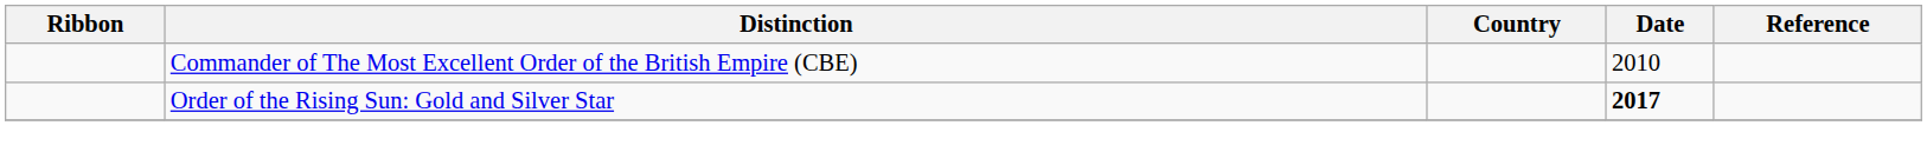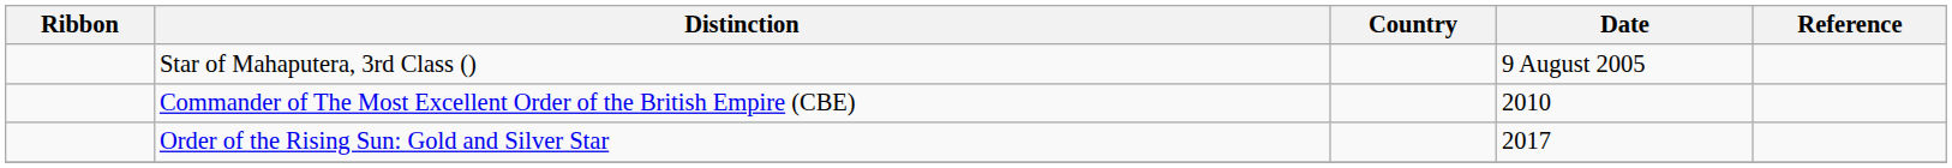 <table class="wikitable" style="width:100%">
 <tr>
 <th>Ribbon</th>
 <th>Distinction</th>
 <th>Country</th>
 <th>Date</th>
 <th>Reference</th>
+</tr>
+<tr>
+<td></td>
+<td>Star of Mahaputera, 3rd Class ()</td>
+<td></td>
+<td>9 August 2005</td>
+<td></td>
 </tr>
 <tr>
 <td></td>
 <td><a href='#'>Commander of The Most Excellent Order of the British Empire</a> (CBE)</td>
 <td></td>
 <td>2010</td>
 <td></td>
 </tr>
 <tr>
 <td></td>
 <td><a href='#'>Order of the Rising Sun: Gold and Silver Star</a></td>
 <td></td>
-<td><strong>2017</strong></td>
+<td>2017</td>
 <td></td>
 </tr>
 <tr>
 </tr>
 </table>
